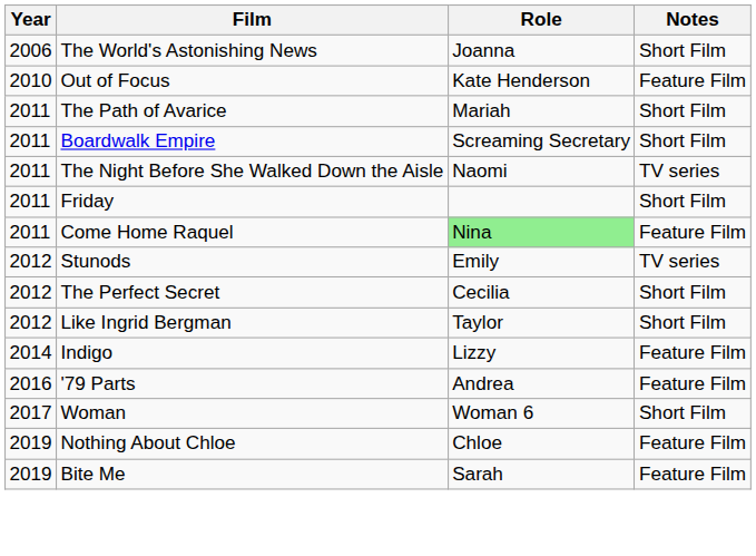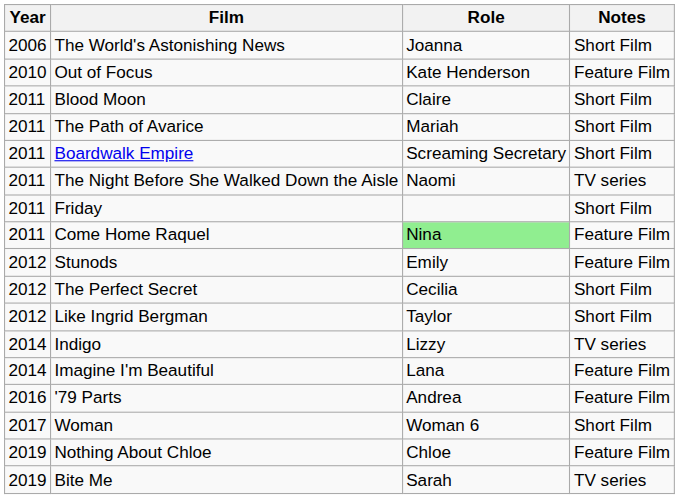 <table class="wikitable sortable">
 <tr>
 <th>Year</th>
 <th>Film</th>
 <th>Role</th>
 <th>Notes</th>
 </tr>
 <tr>
 <td>2006</td>
 <td>The World's Astonishing News</td>
 <td>Joanna</td>
 <td>Short Film</td>
 </tr>
 <tr>
 <td>2010</td>
 <td>Out of Focus</td>
 <td>Kate Henderson</td>
 <td>Feature Film</td>
+</tr>
+<tr>
+<td>2011</td>
+<td>Blood Moon</td>
+<td>Claire</td>
+<td>Short Film</td>
 </tr>
 <tr>
 <td>2011</td>
 <td>The Path of Avarice</td>
 <td>Mariah</td>
 <td>Short Film</td>
 </tr>
 <tr>
 <td>2011</td>
 <td><a href='#'>Boardwalk Empire</a></td>
 <td>Screaming Secretary</td>
 <td>Short Film</td>
 </tr>
 <tr>
 <td>2011</td>
 <td>The Night Before She Walked Down the Aisle</td>
 <td>Naomi</td>
 <td>TV series</td>
 </tr>
 <tr>
 <td>2011</td>
 <td>Friday</td>
 <td></td>
 <td>Short Film</td>
 </tr>
 <tr>
 <td>2011</td>
 <td>Come Home Raquel</td>
 <td style="background: lightgreen;">Nina</td>
 <td>Feature Film</td>
 </tr>
 <tr>
 <td>2012</td>
 <td>Stunods</td>
 <td>Emily</td>
-<td>TV series</td>
+<td>Feature Film</td>
 </tr>
 <tr>
 <td>2012</td>
 <td>The Perfect Secret</td>
 <td>Cecilia</td>
 <td>Short Film</td>
 </tr>
 <tr>
 <td>2012</td>
 <td>Like Ingrid Bergman</td>
 <td>Taylor</td>
 <td>Short Film</td>
 </tr>
 <tr>
 <td>2014</td>
 <td>Indigo</td>
 <td>Lizzy</td>
+<td>TV series</td>
+</tr>
+<tr>
+<td>2014</td>
+<td>Imagine I'm Beautiful</td>
+<td>Lana</td>
 <td>Feature Film</td>
 </tr>
 <tr>
 <td>2016</td>
 <td>'79 Parts</td>
 <td>Andrea</td>
 <td>Feature Film</td>
 </tr>
 <tr>
 <td>2017</td>
 <td>Woman</td>
 <td>Woman 6</td>
 <td>Short Film</td>
 </tr>
 <tr>
 <td>2019</td>
 <td>Nothing About Chloe</td>
 <td>Chloe</td>
 <td>Feature Film</td>
 </tr>
 <tr>
 <td>2019</td>
 <td>Bite Me</td>
 <td>Sarah</td>
-<td>Feature Film</td>
+<td>TV series</td>
 </tr>
 </table>
